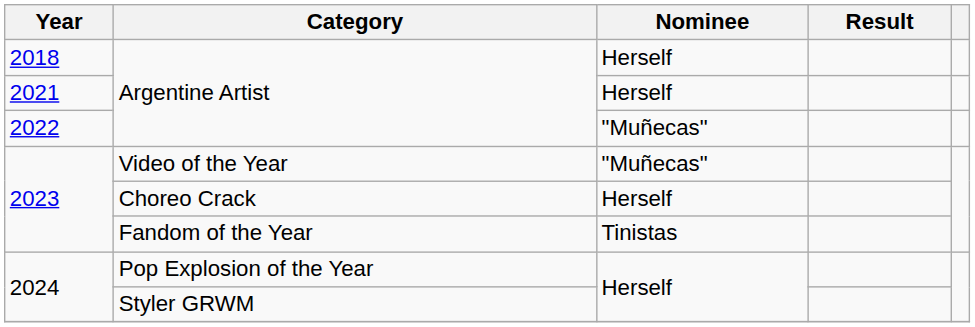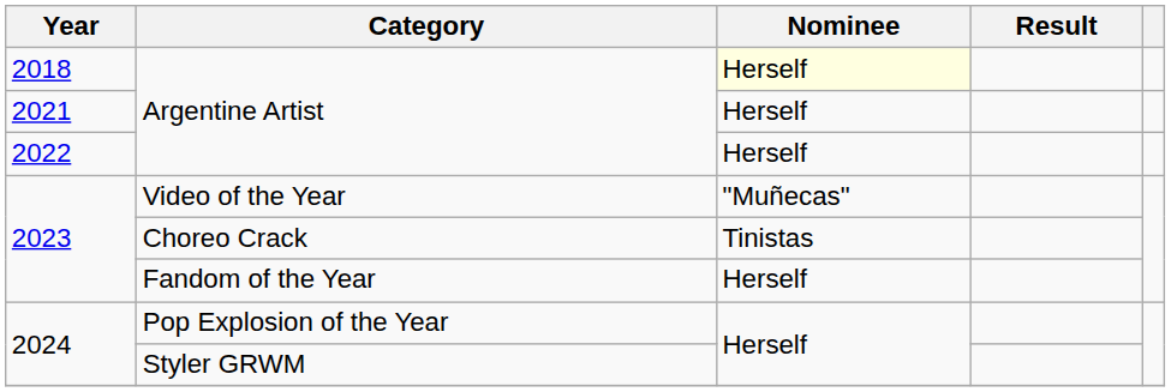 <table class="wikitable" style="width:55%;">
 <tr>
 <th>Year</th>
 <th>Category</th>
 <th>Nominee</th>
 <th>Result</th>
 <th></th>
 </tr>
 <tr>
 <td><a href='#'>2018</a></td>
 <td rowspan="3">Argentine Artist</td>
-<td>Herself</td>
+<td style="background: lightyellow;">Herself</td>
 <td></td>
 <td></td>
 </tr>
 <tr>
 <td><a href='#'>2021</a></td>
 <td>Herself</td>
 <td></td>
 <td></td>
 </tr>
 <tr>
 <td><a href='#'>2022</a></td>
-<td>"Muñecas" </td>
+<td>Herself</td>
 <td></td>
 <td></td>
 </tr>
 <tr>
 <td rowspan="3"><a href='#'>2023</a></td>
 <td>Video of the Year</td>
 <td>"Muñecas" </td>
 <td></td>
 <td rowspan="3" style="text-align:center;"></td>
 </tr>
 <tr>
 <td>Choreo Crack</td>
-<td>Herself</td>
+<td>Tinistas</td>
 <td></td>
 </tr>
 <tr>
 <td>Fandom of the Year</td>
-<td>Tinistas</td>
+<td>Herself</td>
 <td></td>
 </tr>
 <tr>
 <td rowspan="2">2024</td>
 <td>Pop Explosion of the Year</td>
 <td rowspan="2">Herself</td>
 <td></td>
 <td rowspan="2" style="text-align:center;"></td>
 </tr>
 <tr>
 <td>Styler GRWM</td>
 <td></td>
 </tr>
 <tr>
 </tr>
 </table>
